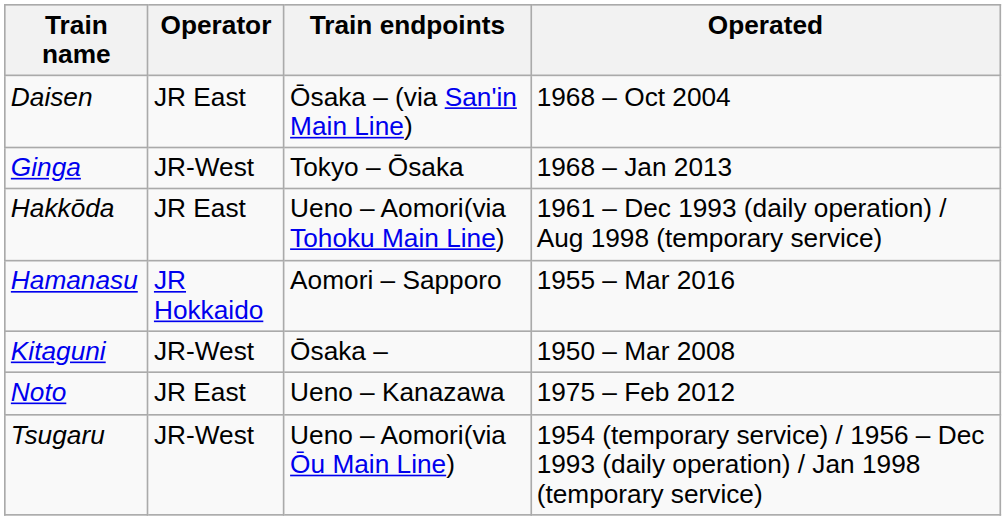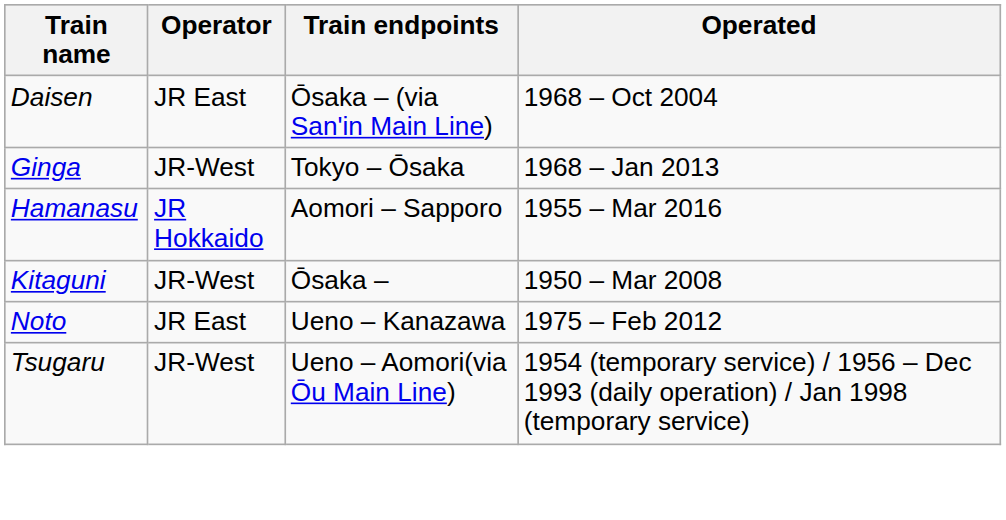 <table class="wikitable sortable">
 <tr valign="top">
 <th>Train name</th>
 <th>Operator</th>
 <th>Train endpoints</th>
 <th>Operated</th>
 </tr>
 <tr valign="top">
 <td><em>Daisen</em></td>
 <td>JR East</td>
 <td>Ōsaka –  (via <a href='#'>San'in Main Line</a>)</td>
 <td>1968 – Oct 2004</td>
 </tr>
 <tr valign="top">
 <td><em><a href='#'>Ginga</a></em></td>
 <td>JR-West</td>
 <td>Tokyo – Ōsaka</td>
 <td>1968 – Jan 2013</td>
-</tr>
-<tr valign="top">
-<td><em>Hakkōda</em></td>
-<td>JR East</td>
-<td>Ueno – Aomori(via <a href='#'>Tohoku Main Line</a>)</td>
-<td>1961 – Dec 1993 (daily operation) / Aug 1998 (temporary service)</td>
 </tr>
 <tr valign="top">
 <td><em><a href='#'>Hamanasu</a></em></td>
 <td><a href='#'>JR Hokkaido</a></td>
 <td>Aomori – Sapporo</td>
 <td>1955 – Mar 2016</td>
 </tr>
 <tr valign="top">
 <td><em><a href='#'>Kitaguni</a></em></td>
 <td>JR-West</td>
 <td>Ōsaka – </td>
 <td>1950 – Mar 2008</td>
 </tr>
 <tr valign="top">
 <td><em><a href='#'>Noto</a></em></td>
 <td>JR East</td>
 <td>Ueno – Kanazawa</td>
 <td>1975 – Feb 2012</td>
 </tr>
 <tr valign="top">
 <td><em>Tsugaru</em></td>
 <td>JR-West</td>
 <td>Ueno – Aomori(via <a href='#'>Ōu Main Line</a>)</td>
 <td>1954 (temporary service) / 1956 – Dec 1993 (daily operation) / Jan 1998 (temporary service)</td>
 </tr>
 </table>
